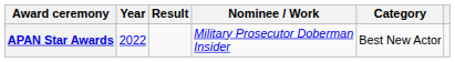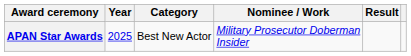 <table class="wikitable plainrowheaders">
 <tr>
 <th scope="col">Award ceremony</th>
 <th scope="col">Year</th>
+<th scope="col">Category</th>
+<th scope="col">Nominee / Work</th>
 <th scope="col">Result</th>
-<th scope="col">Nominee / Work</th>
-<th scope="col">Category</th>
 <th scope="col" class="unsortable"></th>
 </tr>
 <tr>
 <th scope="row"><a href='#'>APAN Star Awards</a></th>
-<td style="text-align:center"><a href='#'>2022</a></td>
+<td style="text-align:center"><a href='#'>2025</a></td>
+<td>Best New Actor</td>
+<td><em><a href='#'>Military Prosecutor Doberman</a></em><br><em><a href='#'>Insider</a></em></td>
 <td></td>
-<td><em><a href='#'>Military Prosecutor Doberman</a></em><br><em><a href='#'>Insider</a></em></td>
-<td>Best New Actor</td>
 <td style="text-align:center"></td>
 </tr>
 </table>
